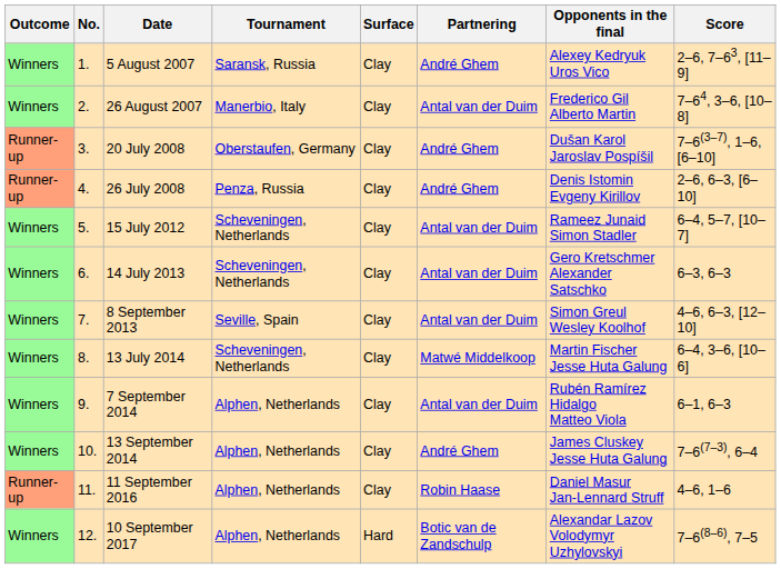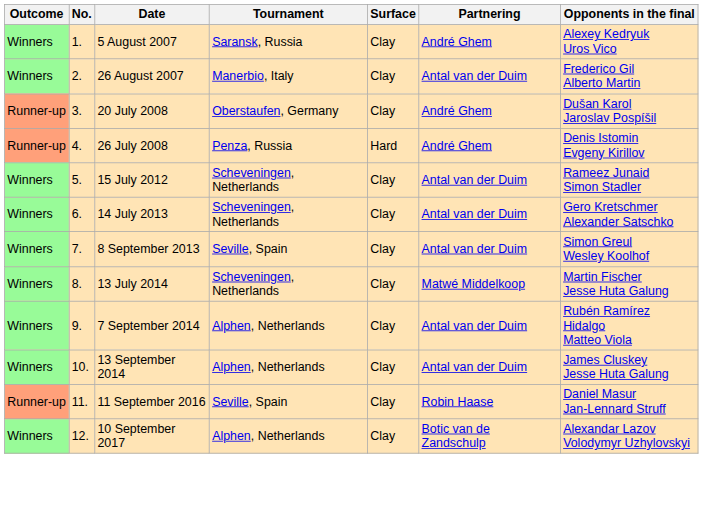 <table class=wikitable style=font-size:97%>
 <tr>
 <th>Outcome</th>
 <th>No.</th>
 <th>Date</th>
 <th>Tournament</th>
 <th>Surface</th>
 <th>Partnering</th>
 <th>Opponents in the final</th>
-<th>Score</th>
 </tr>
 <tr bgcolor="moccasin">
 <td style="background:#98FB98">Winners</td>
 <td>1.</td>
 <td>5 August 2007</td>
 <td><a href='#'>Saransk</a>, Russia</td>
 <td>Clay</td>
 <td> <a href='#'>André Ghem</a></td>
 <td> <a href='#'>Alexey Kedryuk</a> <br> <a href='#'>Uros Vico</a></td>
-<td>2–6, 7–6<sup>3</sup>, [11–9]</td>
 </tr>
 <tr bgcolor="moccasin">
 <td style="background:#98FB98">Winners</td>
 <td>2.</td>
 <td>26 August 2007</td>
 <td><a href='#'>Manerbio</a>, Italy</td>
 <td>Clay</td>
 <td> <a href='#'>Antal van der Duim</a></td>
 <td> <a href='#'>Frederico Gil</a> <br>  <a href='#'>Alberto Martin</a></td>
-<td>7–6<sup>4</sup>, 3–6, [10–8]</td>
 </tr>
 <tr bgcolor="moccasin">
 <td bgcolor=#ffa07a>Runner-up</td>
 <td>3.</td>
 <td>20 July 2008</td>
 <td><a href='#'>Oberstaufen</a>, Germany</td>
 <td>Clay</td>
 <td> <a href='#'>André Ghem</a></td>
 <td> <a href='#'>Dušan Karol</a><br> <a href='#'>Jaroslav Pospíšil</a></td>
-<td>7–6<sup>(3–7)</sup>, 1–6, [6–10]</td>
 </tr>
 <tr bgcolor="moccasin">
 <td bgcolor=#ffa07a>Runner-up</td>
 <td>4.</td>
 <td>26 July 2008</td>
 <td><a href='#'>Penza</a>, Russia</td>
-<td>Clay</td>
+<td>Hard</td>
 <td> <a href='#'>André Ghem</a></td>
 <td> <a href='#'>Denis Istomin</a><br> <a href='#'>Evgeny Kirillov</a></td>
-<td>2–6, 6–3, [6–10]</td>
 </tr>
 <tr bgcolor="moccasin">
 <td style="background:#98FB98">Winners</td>
 <td>5.</td>
 <td>15 July 2012</td>
 <td><a href='#'>Scheveningen</a>, Netherlands</td>
 <td>Clay</td>
 <td> <a href='#'>Antal van der Duim</a></td>
 <td> <a href='#'>Rameez Junaid</a><br> <a href='#'>Simon Stadler</a></td>
-<td>6–4, 5–7, [10–7]</td>
 </tr>
 <tr bgcolor="moccasin">
 <td style="background:#98FB98">Winners</td>
 <td>6.</td>
 <td>14 July 2013</td>
 <td><a href='#'>Scheveningen</a>, Netherlands</td>
 <td>Clay</td>
 <td> <a href='#'>Antal van der Duim</a></td>
 <td> <a href='#'>Gero Kretschmer</a> <br>  <a href='#'>Alexander Satschko</a></td>
-<td>6–3, 6–3</td>
 </tr>
 <tr bgcolor="moccasin">
 <td style="background:#98FB98">Winners</td>
 <td>7.</td>
 <td>8 September 2013</td>
 <td><a href='#'>Seville</a>, Spain</td>
 <td>Clay</td>
 <td> <a href='#'>Antal van der Duim</a></td>
 <td> <a href='#'>Simon Greul</a> <br>  <a href='#'>Wesley Koolhof</a></td>
-<td>4–6, 6–3, [12–10]</td>
 </tr>
 <tr bgcolor="moccasin">
 <td style="background:#98FB98">Winners</td>
 <td>8.</td>
 <td>13 July 2014</td>
 <td><a href='#'>Scheveningen</a>, Netherlands</td>
 <td>Clay</td>
 <td> <a href='#'>Matwé Middelkoop</a></td>
 <td> <a href='#'>Martin Fischer</a> <br>  <a href='#'>Jesse Huta Galung</a></td>
-<td>6–4, 3–6, [10–6]</td>
 </tr>
 <tr bgcolor="moccasin">
 <td style="background:#98FB98">Winners</td>
 <td>9.</td>
 <td>7 September 2014</td>
 <td><a href='#'>Alphen</a>, Netherlands</td>
 <td>Clay</td>
 <td> <a href='#'>Antal van der Duim</a></td>
 <td> <a href='#'>Rubén Ramírez Hidalgo</a> <br>  <a href='#'>Matteo Viola</a></td>
-<td>6–1, 6–3</td>
 </tr>
 <tr bgcolor="moccasin">
 <td style="background:#98FB98">Winners</td>
 <td>10.</td>
 <td>13 September 2014</td>
 <td><a href='#'>Alphen</a>, Netherlands</td>
 <td>Clay</td>
-<td> <a href='#'>André Ghem</a></td>
+<td> <a href='#'>Antal van der Duim</a></td>
 <td> <a href='#'>James Cluskey</a> <br>  <a href='#'>Jesse Huta Galung</a></td>
-<td>7–6<sup>(7–3)</sup>, 6–4</td>
 </tr>
 <tr bgcolor="moccasin">
 <td bgcolor=#ffa07a>Runner-up</td>
 <td>11.</td>
 <td>11 September 2016</td>
-<td><a href='#'>Alphen</a>, Netherlands</td>
+<td><a href='#'>Seville</a>, Spain</td>
 <td>Clay</td>
 <td> <a href='#'>Robin Haase</a></td>
 <td> <a href='#'>Daniel Masur</a><br> <a href='#'>Jan-Lennard Struff</a></td>
-<td>4–6, 1–6</td>
 </tr>
 <tr bgcolor="moccasin">
 <td style="background:#98FB98">Winners</td>
 <td>12.</td>
 <td>10 September 2017</td>
 <td><a href='#'>Alphen</a>, Netherlands</td>
-<td>Hard</td>
+<td>Clay</td>
 <td> <a href='#'>Botic van de Zandschulp</a></td>
 <td> <a href='#'>Alexandar Lazov</a> <br>  <a href='#'>Volodymyr Uzhylovskyi</a></td>
-<td>7–6<sup>(8–6)</sup>, 7–5</td>
 </tr>
 </table>
